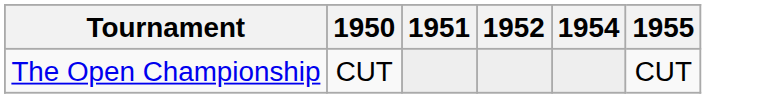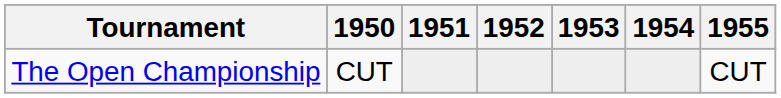 <table class="wikitable" style="font-size:95%;text-align:center;">
 <tr>
 <th>Tournament</th>
 <th>1950</th>
 <th>1951</th>
 <th>1952</th>
+<th>1953</th>
 <th>1954</th>
 <th>1955</th>
 </tr>
 <tr>
 <td align=left><a href='#'>The Open Championship</a></td>
 <td>CUT</td>
 <td style="background:#eeeeee;"></td>
 <td style="background:#eeeeee;"></td>
 <td style="background:#eeeeee;"></td>
+<td style="background:#eeeeee;"></td>
 <td>CUT</td>
 </tr>
 </table>
